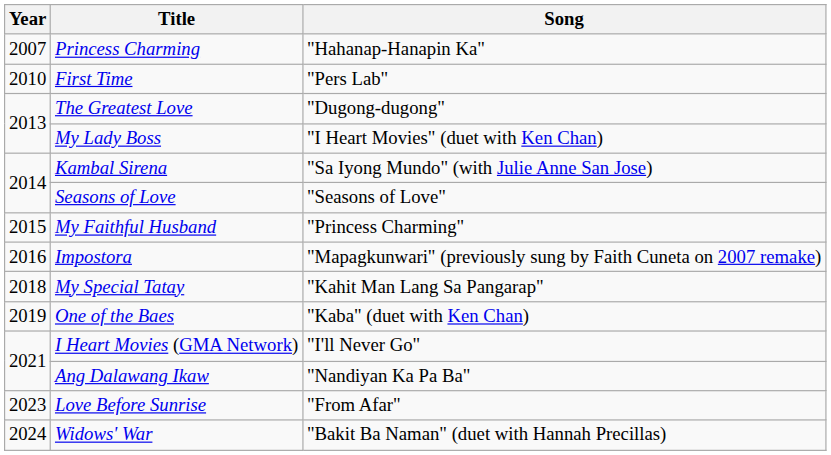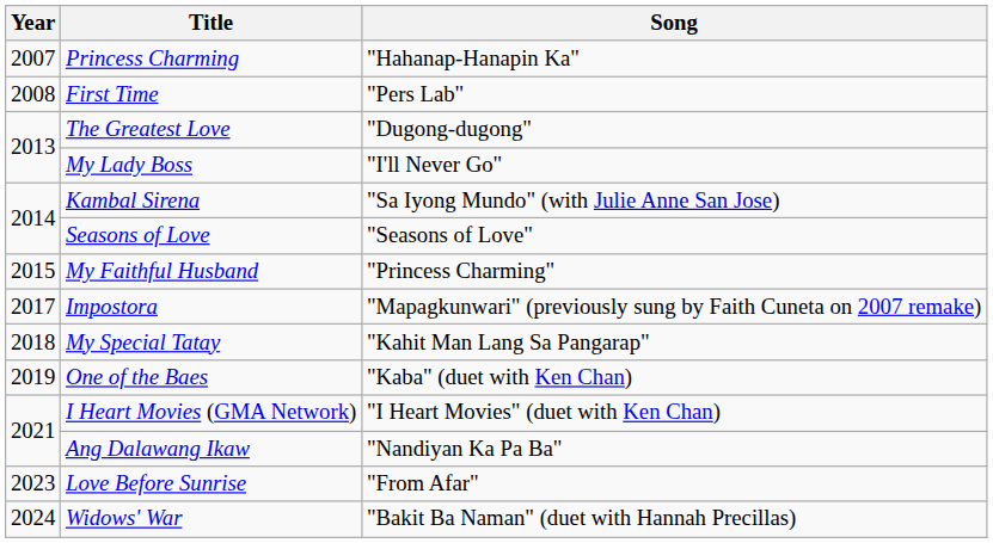 <table class="wikitable sortable">
 <tr>
 <th>Year</th>
 <th>Title</th>
 <th>Song</th>
 </tr>
 <tr>
 <td>2007</td>
 <td><em><a href='#'>Princess Charming</a></em></td>
 <td>"Hahanap-Hanapin Ka"</td>
 </tr>
 <tr>
-<td>2010</td>
+<td>2008</td>
 <td><em><a href='#'>First Time</a></em></td>
 <td>"Pers Lab"</td>
 </tr>
 <tr>
 <td rowspan="2">2013</td>
 <td><em><a href='#'>The Greatest Love</a></em></td>
 <td>"Dugong-dugong"</td>
 </tr>
 <tr>
 <td><em><a href='#'>My Lady Boss</a></em></td>
-<td>"I Heart Movies" (duet with <a href='#'>Ken Chan</a>)</td>
+<td>"I'll Never Go"</td>
 </tr>
 <tr>
 <td rowspan="2">2014</td>
 <td><em><a href='#'>Kambal Sirena</a></em></td>
 <td>"Sa Iyong Mundo" (with <a href='#'>Julie Anne San Jose</a>)</td>
 </tr>
 <tr>
 <td><em><a href='#'>Seasons of Love</a></em></td>
 <td>"Seasons of Love"</td>
 </tr>
 <tr>
 <td>2015</td>
 <td><em><a href='#'>My Faithful Husband</a></em></td>
 <td>"Princess Charming"</td>
 </tr>
 <tr>
-<td>2016</td>
+<td>2017</td>
 <td><em><a href='#'>Impostora</a></em></td>
 <td>"Mapagkunwari" (previously sung by Faith Cuneta on <a href='#'>2007 remake</a>)</td>
 </tr>
 <tr>
 <td>2018</td>
 <td><em><a href='#'>My Special Tatay</a></em></td>
 <td>"Kahit Man Lang Sa Pangarap"</td>
 </tr>
 <tr>
 <td>2019</td>
 <td><em><a href='#'>One of the Baes</a></em></td>
 <td>"Kaba" (duet with <a href='#'>Ken Chan</a>)</td>
 </tr>
 <tr>
 <td rowspan="2">2021</td>
 <td><em><a href='#'>I Heart Movies</a></em> (<a href='#'>GMA Network</a>)</td>
-<td>"I'll Never Go"</td>
+<td>"I Heart Movies" (duet with <a href='#'>Ken Chan</a>)</td>
 </tr>
 <tr>
 <td><em><a href='#'>Ang Dalawang Ikaw</a></em></td>
 <td>"Nandiyan Ka Pa Ba"</td>
 </tr>
 <tr>
 <td>2023</td>
 <td><em><a href='#'>Love Before Sunrise</a></em></td>
 <td>"From Afar"</td>
 </tr>
 <tr>
 <td>2024</td>
 <td><em><a href='#'>Widows' War</a></em></td>
 <td>"Bakit Ba Naman" (duet with Hannah Precillas)</td>
 </tr>
 </table>
